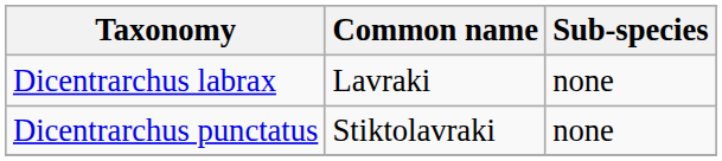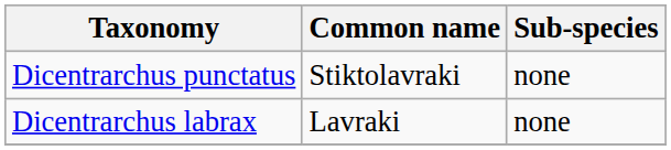 <table class="wikitable">
 <tr>
 <th>Taxonomy</th>
 <th>Common name</th>
 <th>Sub-species</th>
 </tr>
 <tr>
+<td><a href='#'>Dicentrarchus punctatus</a></td>
+<td>Stiktolavraki</td>
+<td>none</td>
+</tr>
+<tr>
 <td><a href='#'>Dicentrarchus labrax</a></td>
 <td>Lavraki</td>
 <td>none</td>
 </tr>
 <tr>
-<td><a href='#'>Dicentrarchus punctatus</a></td>
-<td>Stiktolavraki</td>
-<td>none</td>
-</tr>
-<tr>
 </tr>
 </table>
